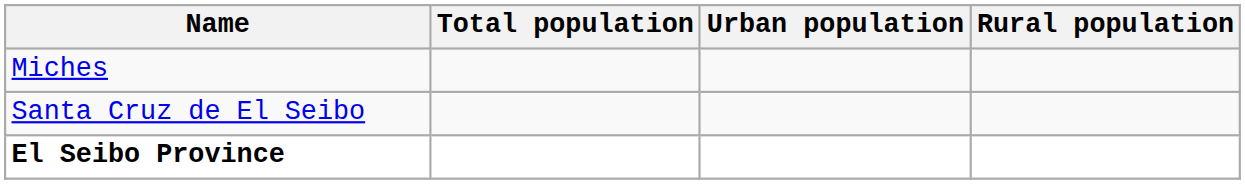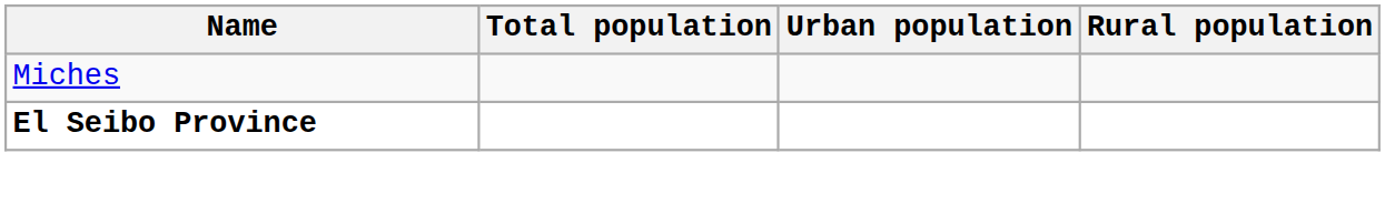 <table class="wikitable sortable" style="text-align:right; font-size:95%;">
 <tr>
 <th width="190px">Name</th>
 <th>Total population</th>
 <th>Urban population</th>
 <th>Rural population</th>
 </tr>
 <tr>
 <td align="left"><a href='#'>Miches</a></td>
 <td></td>
 <td></td>
 <td></td>
 </tr>
-<tr>
-<td align="left"><a href='#'>Santa Cruz de El Seibo</a></td>
-<td></td>
-<td></td>
-<td></td>
-</tr>
 <tr style="background:white">
 <td align="left"><strong>El Seibo Province</strong></td>
 <td></td>
 <td></td>
 <td></td>
 </tr>
 </table>
